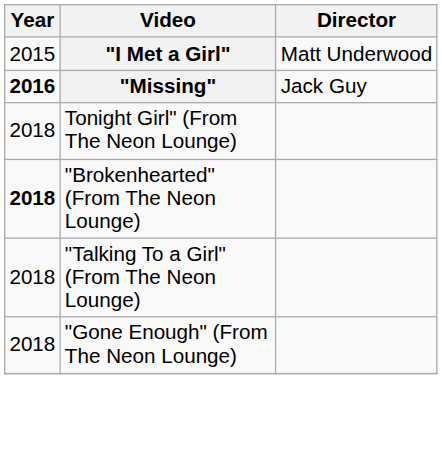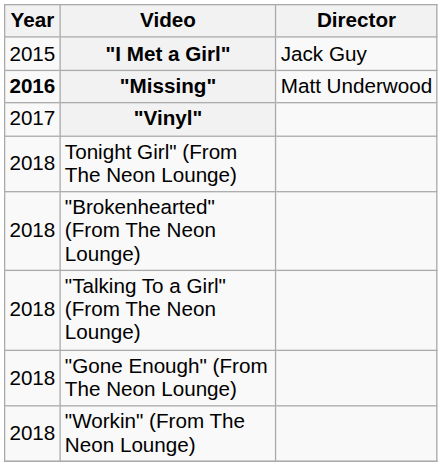 <table class="wikitable plainrowheaders">
 <tr>
 <th>Year</th>
 <th style="width:10em;">Video</th>
 <th>Director</th>
 </tr>
 <tr>
 <td>2015</td>
 <th scope="row">"I Met a Girl"</th>
-<td>Matt Underwood</td>
+<td>Jack Guy</td>
 </tr>
 <tr>
 <td><strong>2016</strong></td>
 <th scope="row">"Missing"</th>
-<td>Jack Guy</td>
+<td>Matt Underwood</td>
+</tr>
+<tr>
+<td>2017</td>
+<th scope="row">"Vinyl"</th>
+<td></td>
 </tr>
 <tr>
 <td>2018</td>
 <td>Tonight Girl" (From The Neon Lounge)</td>
 <td></td>
 </tr>
 <tr>
-<td><strong>2018</strong></td>
+<td>2018</td>
 <td>"Brokenhearted" (From The Neon Lounge)</td>
 <td></td>
 </tr>
 <tr>
 <td>2018</td>
 <td>"Talking To a Girl" (From The Neon Lounge)</td>
 <td></td>
 </tr>
 <tr>
 <td>2018</td>
 <td>"Gone Enough" (From The Neon Lounge)</td>
 <td></td>
 </tr>
 <tr>
+<td>2018</td>
+<td>"Workin" (From The Neon Lounge)</td>
+<td></td>
+</tr>
+<tr>
 </tr>
 </table>
